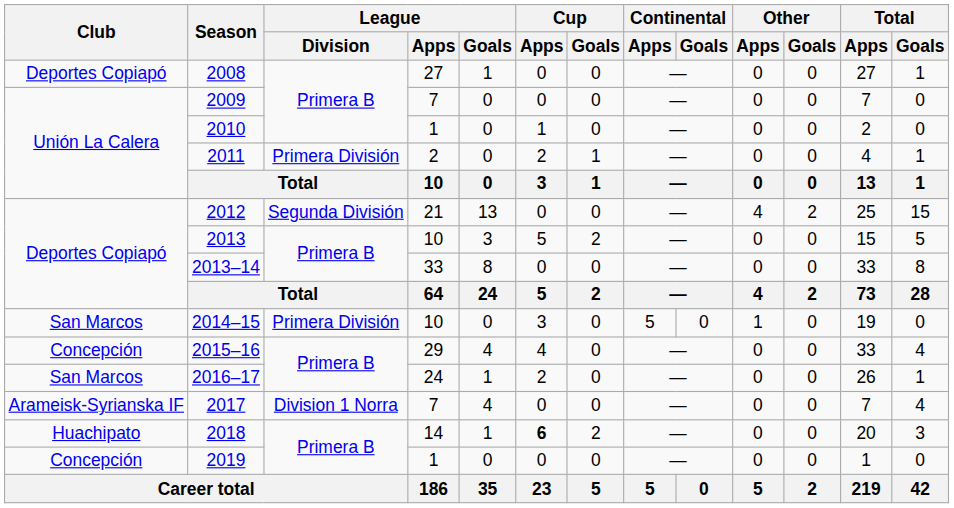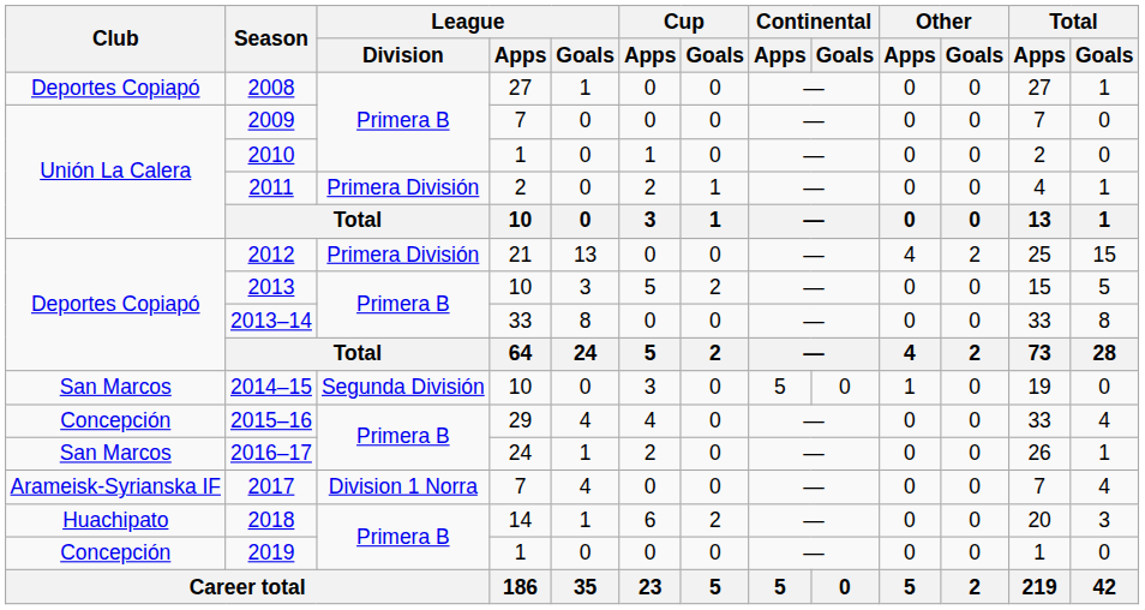 <table class="wikitable" style="text-align:center">
 <tr>
 <th rowspan="2">Club</th>
 <th rowspan="2">Season</th>
 <th colspan="3">League</th>
 <th colspan="2">Cup</th>
 <th colspan="2">Continental</th>
 <th colspan="2">Other</th>
 <th colspan="2">Total</th>
 </tr>
 <tr>
 <th>Division</th>
 <th>Apps</th>
 <th>Goals</th>
 <th>Apps</th>
 <th>Goals</th>
 <th>Apps</th>
 <th>Goals</th>
 <th>Apps</th>
 <th>Goals</th>
 <th>Apps</th>
 <th>Goals</th>
 </tr>
 <tr>
 <td rowspan="1"><a href='#'>Deportes Copiapó</a></td>
 <td><a href='#'>2008</a></td>
 <td rowspan="3"><a href='#'>Primera B</a></td>
 <td>27</td>
 <td>1</td>
 <td>0</td>
 <td>0</td>
 <td colspan="2">—</td>
 <td>0</td>
 <td>0</td>
 <td>27</td>
 <td>1</td>
 </tr>
 <tr>
 <td rowspan="4"><a href='#'>Unión La Calera</a></td>
 <td><a href='#'>2009</a></td>
 <td>7</td>
 <td>0</td>
 <td>0</td>
 <td>0</td>
 <td colspan="2">—</td>
 <td>0</td>
 <td>0</td>
 <td>7</td>
 <td>0</td>
 </tr>
 <tr>
 <td><a href='#'>2010</a></td>
 <td>1</td>
 <td>0</td>
 <td>1</td>
 <td>0</td>
 <td colspan="2">—</td>
 <td>0</td>
 <td>0</td>
 <td>2</td>
 <td>0</td>
 </tr>
 <tr>
 <td><a href='#'>2011</a></td>
 <td rowspan="1"><a href='#'>Primera División</a></td>
 <td>2</td>
 <td>0</td>
 <td>2</td>
 <td>1</td>
 <td colspan="2">—</td>
 <td>0</td>
 <td>0</td>
 <td>4</td>
 <td>1</td>
 </tr>
 <tr>
 <th colspan="2">Total</th>
 <th>10</th>
 <th>0</th>
 <th>3</th>
 <th>1</th>
 <th colspan="2">—</th>
 <th>0</th>
 <th>0</th>
 <th>13</th>
 <th>1</th>
 </tr>
 <tr>
 <td rowspan="4"><a href='#'>Deportes Copiapó</a></td>
 <td><a href='#'>2012</a></td>
-<td rowspan="1"><a href='#'>Segunda División</a></td>
+<td rowspan="1"><a href='#'>Primera División</a></td>
 <td>21</td>
 <td>13</td>
 <td>0</td>
 <td>0</td>
 <td colspan="2">—</td>
 <td>4</td>
 <td>2</td>
 <td>25</td>
 <td>15</td>
 </tr>
 <tr>
 <td><a href='#'>2013</a></td>
 <td rowspan="2"><a href='#'>Primera B</a></td>
 <td>10</td>
 <td>3</td>
 <td>5</td>
 <td>2</td>
 <td colspan="2">—</td>
 <td>0</td>
 <td>0</td>
 <td>15</td>
 <td>5</td>
 </tr>
 <tr>
 <td><a href='#'>2013–14</a></td>
 <td>33</td>
 <td>8</td>
 <td>0</td>
 <td>0</td>
 <td colspan="2">—</td>
 <td>0</td>
 <td>0</td>
 <td>33</td>
 <td>8</td>
 </tr>
 <tr>
 <th colspan="2">Total</th>
 <th>64</th>
 <th>24</th>
 <th>5</th>
 <th>2</th>
 <th colspan="2">—</th>
 <th>4</th>
 <th>2</th>
 <th>73</th>
 <th>28</th>
 </tr>
 <tr>
 <td rowspan="1"><a href='#'>San Marcos</a></td>
 <td><a href='#'>2014–15</a></td>
-<td rowspan="1"><a href='#'>Primera División</a></td>
+<td rowspan="1"><a href='#'>Segunda División</a></td>
 <td>10</td>
 <td>0</td>
 <td>3</td>
 <td>0</td>
 <td>5</td>
 <td>0</td>
 <td>1</td>
 <td>0</td>
 <td>19</td>
 <td>0</td>
 </tr>
 <tr>
 <td rowspan="1"><a href='#'>Concepción</a></td>
 <td><a href='#'>2015–16</a></td>
 <td rowspan="2"><a href='#'>Primera B</a></td>
 <td>29</td>
 <td>4</td>
 <td>4</td>
 <td>0</td>
 <td colspan="2">—</td>
 <td>0</td>
 <td>0</td>
 <td>33</td>
 <td>4</td>
 </tr>
 <tr>
 <td rowspan="1"><a href='#'>San Marcos</a></td>
 <td><a href='#'>2016–17</a></td>
 <td>24</td>
 <td>1</td>
 <td>2</td>
 <td>0</td>
 <td colspan="2">—</td>
 <td>0</td>
 <td>0</td>
 <td>26</td>
 <td>1</td>
 </tr>
 <tr>
 <td rowspan="1"><a href='#'>Arameisk-Syrianska IF</a></td>
 <td><a href='#'>2017</a></td>
 <td rowspan="1"><a href='#'>Division 1 Norra</a></td>
 <td>7</td>
 <td>4</td>
 <td>0</td>
 <td>0</td>
 <td colspan="2">—</td>
 <td>0</td>
 <td>0</td>
 <td>7</td>
 <td>4</td>
 </tr>
 <tr>
 <td rowspan="1"><a href='#'>Huachipato</a></td>
 <td><a href='#'>2018</a></td>
 <td rowspan="2"><a href='#'>Primera B</a></td>
 <td>14</td>
 <td>1</td>
-<td><strong>6</strong></td>
+<td>6</td>
 <td>2</td>
 <td colspan="2">—</td>
 <td>0</td>
 <td>0</td>
 <td>20</td>
 <td>3</td>
 </tr>
 <tr>
 <td rowspan="1"><a href='#'>Concepción</a></td>
 <td><a href='#'>2019</a></td>
 <td>1</td>
 <td>0</td>
 <td>0</td>
 <td>0</td>
 <td colspan="2">—</td>
 <td>0</td>
 <td>0</td>
 <td>1</td>
 <td>0</td>
 </tr>
 <tr>
 <th colspan="3">Career total</th>
 <th>186</th>
 <th>35</th>
 <th>23</th>
 <th>5</th>
 <th>5</th>
 <th>0</th>
 <th>5</th>
 <th>2</th>
 <th>219</th>
 <th>42</th>
 </tr>
 </table>
